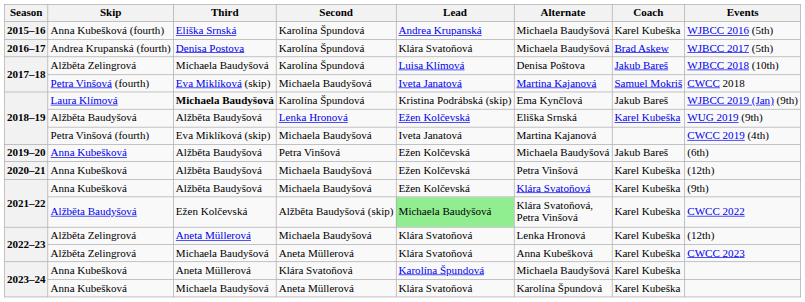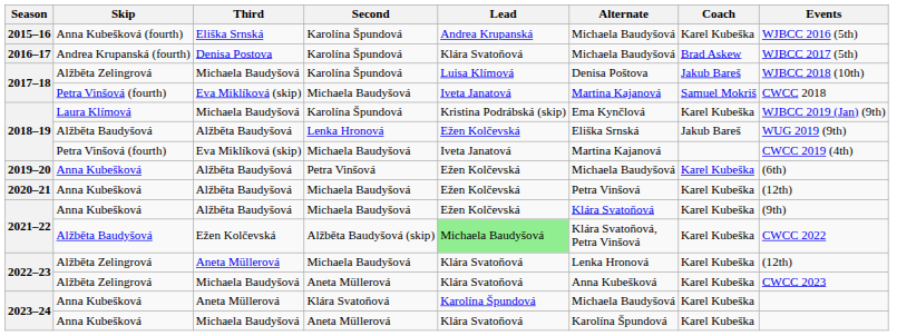 <table class="wikitable">
 <tr>
 <th scope="col">Season</th>
 <th scope="col">Skip</th>
 <th scope="col">Third</th>
 <th scope="col">Second</th>
 <th scope="col">Lead</th>
 <th scope="col">Alternate</th>
 <th scope="col">Coach</th>
 <th scope="col">Events</th>
 </tr>
 <tr>
 <th scope="row">2015–16</th>
 <td>Anna Kubešková (fourth)</td>
 <td><a href='#'>Eliška Srnská</a></td>
 <td>Karolína Špundová</td>
 <td><a href='#'>Andrea Krupanská</a></td>
 <td>Michaela Baudyšová</td>
 <td>Karel Kubeška</td>
 <td><a href='#'>WJBCC 2016</a> (5th)</td>
 </tr>
 <tr>
 <th scope="row">2016–17</th>
 <td>Andrea Krupanská (fourth)</td>
 <td><a href='#'>Denisa Postova</a></td>
 <td>Karolína Špundová</td>
 <td>Klára Svatoňová</td>
 <td>Michaela Baudyšová</td>
 <td><a href='#'>Brad Askew</a></td>
 <td><a href='#'>WJBCC 2017</a> (5th)</td>
 </tr>
 <tr>
 <th scope="row" rowspan=2>2017–18</th>
 <td>Alžběta Zelingrová</td>
 <td>Michaela Baudyšová</td>
 <td>Karolína Špundová</td>
 <td><a href='#'>Luisa Klímová</a></td>
 <td>Denisa Poštova</td>
 <td><a href='#'>Jakub Bareš</a></td>
 <td><a href='#'>WJBCC 2018</a> (10th)</td>
 </tr>
 <tr>
 <td><a href='#'>Petra Vinšová</a> (fourth)</td>
 <td><a href='#'>Eva Miklíková</a> (skip)</td>
 <td>Michaela Baudyšová</td>
 <td><a href='#'>Iveta Janatová</a></td>
 <td><a href='#'>Martina Kajanová</a></td>
 <td><a href='#'>Samuel Mokriš</a></td>
 <td><a href='#'>CWCC</a> 2018 </td>
 </tr>
 <tr>
 <th scope="row" rowspan=3>2018–19</th>
 <td><a href='#'>Laura Klímová</a></td>
-<td><strong>Michaela Baudyšová</strong></td>
+<td>Michaela Baudyšová</td>
 <td>Karolína Špundová</td>
 <td>Kristina Podrábská (skip)</td>
 <td>Ema Kynčlová</td>
-<td>Jakub Bareš</td>
+<td>Karel Kubeška</td>
 <td><a href='#'>WJBCC 2019 (Jan)</a> (9th)</td>
 </tr>
 <tr>
 <td>Alžběta Baudyšová</td>
 <td>Alžběta Baudyšová</td>
 <td><a href='#'>Lenka Hronová</a></td>
 <td><a href='#'>Ežen Kolčevská</a></td>
 <td>Eliška Srnská</td>
-<td><a href='#'>Karel Kubeška</a></td>
+<td>Jakub Bareš</td>
 <td><a href='#'>WUG 2019</a> (9th)</td>
 </tr>
 <tr>
 <td>Petra Vinšová (fourth)</td>
 <td>Eva Miklíková (skip)</td>
 <td>Michaela Baudyšová</td>
 <td>Iveta Janatová</td>
 <td>Martina Kajanová</td>
 <td></td>
 <td><a href='#'>CWCC 2019</a> (4th)</td>
 </tr>
 <tr>
 <th scope="row">2019–20</th>
 <td><a href='#'>Anna Kubešková</a></td>
 <td>Alžběta Baudyšová</td>
 <td>Petra Vinšová</td>
 <td>Ežen Kolčevská</td>
 <td>Michaela Baudyšová</td>
-<td>Jakub Bareš</td>
+<td><a href='#'>Karel Kubeška</a></td>
 <td> (6th)</td>
 </tr>
 <tr>
 <th scope="row">2020–21</th>
 <td>Anna Kubešková</td>
 <td>Alžběta Baudyšová</td>
 <td>Michaela Baudyšová</td>
 <td>Ežen Kolčevská</td>
 <td>Petra Vinšová</td>
 <td>Karel Kubeška</td>
 <td> (12th)</td>
 </tr>
 <tr>
 <th scope="row" rowspan=2>2021–22</th>
 <td>Anna Kubešková</td>
 <td>Alžběta Baudyšová</td>
 <td>Michaela Baudyšová</td>
 <td>Ežen Kolčevská</td>
 <td><a href='#'>Klára Svatoňová</a></td>
 <td>Karel Kubeška</td>
 <td> (9th)</td>
 </tr>
 <tr>
 <td><a href='#'>Alžběta Baudyšová</a></td>
 <td>Ežen Kolčevská</td>
 <td>Alžběta Baudyšová (skip)</td>
 <td style="background: lightgreen;">Michaela Baudyšová</td>
 <td>Klára Svatoňová,<br>Petra Vinšová</td>
 <td>Karel Kubeška</td>
 <td><a href='#'>CWCC 2022</a> </td>
 </tr>
 <tr>
 <th scope="row" rowspan=2>2022–23</th>
 <td>Alžběta Zelingrová</td>
 <td><a href='#'>Aneta Müllerová</a></td>
 <td>Michaela Baudyšová</td>
 <td>Klára Svatoňová</td>
 <td>Lenka Hronová</td>
 <td>Karel Kubeška</td>
 <td> (12th)</td>
 </tr>
 <tr>
 <td>Alžběta Zelingrová</td>
 <td>Michaela Baudyšová</td>
 <td>Aneta Müllerová</td>
 <td>Klára Svatoňová</td>
 <td>Anna Kubešková</td>
 <td>Karel Kubeška</td>
 <td><a href='#'>CWCC 2023</a> </td>
 </tr>
 <tr>
 <th scope="row" rowspan=2>2023–24</th>
 <td>Anna Kubešková</td>
 <td>Aneta Müllerová</td>
 <td>Klára Svatoňová</td>
 <td><a href='#'>Karolína Špundová</a></td>
 <td>Michaela Baudyšová</td>
 <td>Karel Kubeška</td>
 <td></td>
 </tr>
 <tr>
 <td>Anna Kubešková</td>
 <td>Michaela Baudyšová</td>
 <td>Aneta Müllerová</td>
 <td>Klára Svatoňová</td>
 <td>Karolína Špundová</td>
 <td>Karel Kubeška</td>
 <td></td>
 </tr>
 </table>
